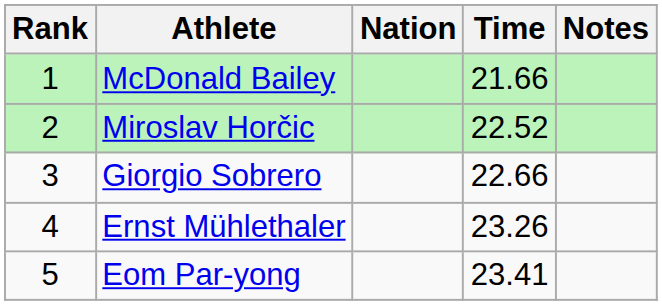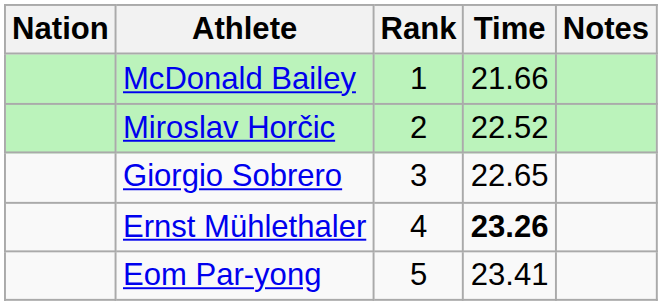 <table class="wikitable sortable" style="text-align:center">
 <tr>
+<th>Nation</th>
+<th>Athlete</th>
 <th>Rank</th>
-<th>Athlete</th>
-<th>Nation</th>
 <th>Time</th>
 <th>Notes</th>
 </tr>
 <tr bgcolor=bbf3bb>
+<td align=left></td>
+<td align=left><a href='#'>McDonald Bailey</a></td>
 <td>1</td>
-<td align=left><a href='#'>McDonald Bailey</a></td>
-<td align=left></td>
 <td>21.66</td>
 <td></td>
 </tr>
 <tr bgcolor=bbf3bb>
+<td align=left></td>
+<td align=left><a href='#'>Miroslav Horčic</a></td>
 <td>2</td>
-<td align=left><a href='#'>Miroslav Horčic</a></td>
-<td align=left></td>
 <td>22.52</td>
 <td></td>
 </tr>
 <tr>
+<td align=left></td>
+<td align=left><a href='#'>Giorgio Sobrero</a></td>
 <td>3</td>
-<td align=left><a href='#'>Giorgio Sobrero</a></td>
-<td align=left></td>
-<td>22.66</td>
+<td>22.65</td>
 <td></td>
 </tr>
 <tr>
+<td align=left></td>
+<td align=left><a href='#'>Ernst Mühlethaler</a></td>
 <td>4</td>
-<td align=left><a href='#'>Ernst Mühlethaler</a></td>
-<td align=left></td>
-<td>23.26</td>
+<td><strong>23.26</strong></td>
 <td></td>
 </tr>
 <tr>
+<td align=left></td>
+<td align=left><a href='#'>Eom Par-yong</a></td>
 <td>5</td>
-<td align=left><a href='#'>Eom Par-yong</a></td>
-<td align=left></td>
 <td>23.41</td>
 <td></td>
 </tr>
 </table>
